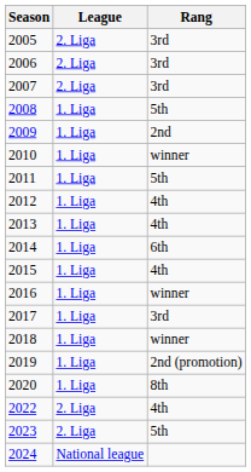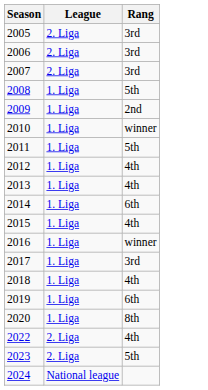 <table align="center" cellspacing="0" cellpadding="3" style="background-color: #f9f9f9; font-size: 95%;" class="wikitable">
 <tr>
 <th>Season</th>
 <th>League</th>
 <th>Rang</th>
 </tr>
 <tr>
 <td>2005</td>
 <td><a href='#'>2. Liga</a></td>
 <td>3rd</td>
 </tr>
 <tr>
 <td>2006</td>
 <td><a href='#'>2. Liga</a></td>
 <td>3rd</td>
 </tr>
 <tr>
 <td>2007</td>
 <td><a href='#'>2. Liga</a></td>
 <td>3rd</td>
 </tr>
 <tr>
 <td><a href='#'>2008</a></td>
 <td><a href='#'>1. Liga</a></td>
 <td>5th</td>
 </tr>
 <tr>
 <td><a href='#'>2009</a></td>
 <td><a href='#'>1. Liga</a></td>
 <td>2nd</td>
 </tr>
 <tr>
 <td>2010</td>
 <td><a href='#'>1. Liga</a></td>
 <td>winner</td>
 </tr>
 <tr>
 <td>2011</td>
 <td><a href='#'>1. Liga</a></td>
 <td>5th</td>
 </tr>
 <tr>
 <td>2012</td>
 <td><a href='#'>1. Liga</a></td>
 <td>4th</td>
 </tr>
 <tr>
 <td>2013</td>
 <td><a href='#'>1. Liga</a></td>
 <td>4th</td>
 </tr>
 <tr>
 <td>2014</td>
 <td><a href='#'>1. Liga</a></td>
 <td>6th</td>
 </tr>
 <tr>
 <td>2015</td>
 <td><a href='#'>1. Liga</a></td>
 <td>4th</td>
 </tr>
 <tr>
 <td>2016</td>
 <td><a href='#'>1. Liga</a></td>
 <td>winner</td>
 </tr>
 <tr>
 <td>2017</td>
 <td><a href='#'>1. Liga</a></td>
 <td>3rd</td>
 </tr>
 <tr>
 <td>2018</td>
 <td><a href='#'>1. Liga</a></td>
-<td>winner</td>
+<td>4th</td>
 </tr>
 <tr>
 <td>2019</td>
 <td><a href='#'>1. Liga</a></td>
-<td>2nd (promotion)</td>
+<td>6th</td>
 </tr>
 <tr>
 <td>2020</td>
 <td><a href='#'>1. Liga</a></td>
 <td>8th</td>
 </tr>
 <tr>
 <td><a href='#'>2022</a></td>
 <td><a href='#'>2. Liga</a></td>
 <td>4th</td>
 </tr>
 <tr>
 <td><a href='#'>2023</a></td>
 <td><a href='#'>2. Liga</a></td>
 <td>5th</td>
 </tr>
 <tr>
 <td><a href='#'>2024</a></td>
 <td><a href='#'>National league</a></td>
 <td></td>
 </tr>
 </table>
